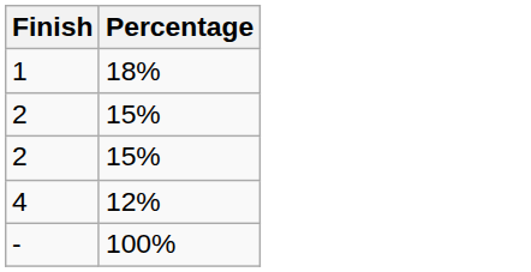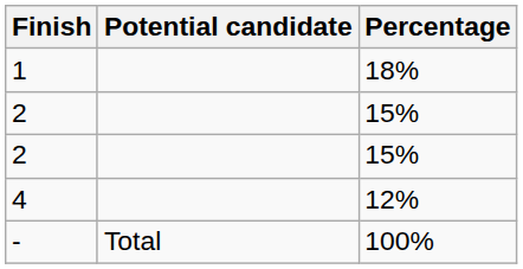 <table class="wikitable sortable">
 <tr>
 <th>Finish</th>
+<th>Potential candidate</th>
 <th>Percentage</th>
 </tr>
 <tr>
 <td>1</td>
+<td></td>
 <td>18%</td>
 </tr>
 <tr>
 <td>2</td>
+<td></td>
 <td>15%</td>
 </tr>
 <tr>
 <td>2</td>
+<td></td>
 <td>15%</td>
 </tr>
 <tr>
 <td>4</td>
+<td></td>
 <td>12%</td>
 </tr>
 <tr>
 <td>-</td>
+<td>Total</td>
 <td>100%</td>
 </tr>
 </table>
